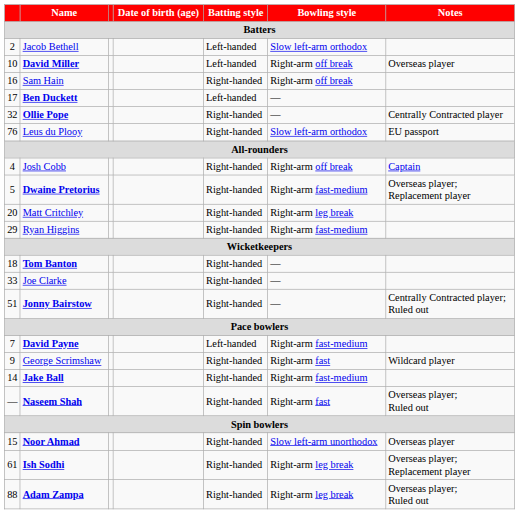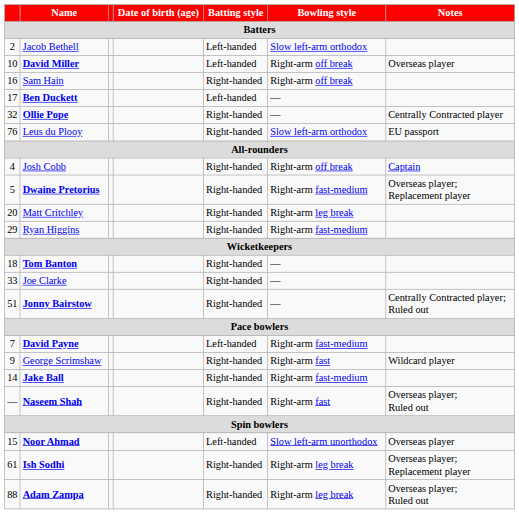 <table class="wikitable" style="font-size:95%" width="85%">
 <tr>
 <th style="background:red; color:white"></th>
 <th style="background:red; color:white">Name</th>
 <th style="background:red; color:white"></th>
 <th style="background:red; color:white">Date of birth (age)</th>
 <th style="background:red; color:white">Batting style</th>
 <th style="background:red; color:white">Bowling style</th>
 <th style="background:red; color:white">Notes</th>
 </tr>
 <tr>
 <th colspan="7" style="background: #DCDCDC" align=right>Batters</th>
 </tr>
 <tr>
 <td style="text-align:center">2</td>
 <td><a href='#'>Jacob Bethell</a></td>
 <td style="text-align:center"></td>
 <td></td>
 <td>Left-handed</td>
 <td><a href='#'>Slow left-arm orthodox</a></td>
 <td></td>
 </tr>
 <tr>
 <td style="text-align:center">10</td>
 <td><strong><a href='#'>David Miller</a></strong></td>
 <td style="text-align:center"></td>
 <td></td>
 <td>Left-handed</td>
 <td>Right-arm <a href='#'>off break</a></td>
 <td>Overseas player</td>
 </tr>
 <tr>
 <td style="text-align:center">16</td>
 <td><a href='#'>Sam Hain</a></td>
 <td style="text-align:center"></td>
 <td></td>
 <td>Right-handed</td>
 <td>Right-arm <a href='#'>off break</a></td>
 <td></td>
 </tr>
 <tr>
 <td style="text-align:center">17</td>
 <td><strong><a href='#'>Ben Duckett</a></strong></td>
 <td style="text-align:center"></td>
 <td></td>
 <td>Left-handed</td>
 <td>—</td>
 <td></td>
 </tr>
 <tr>
 <td style="text-align:center">32</td>
 <td><strong><a href='#'>Ollie Pope</a></strong></td>
 <td style="text-align:center"></td>
 <td></td>
 <td>Right-handed</td>
 <td>—</td>
 <td>Centrally Contracted player</td>
 </tr>
 <tr>
 <td style="text-align:center">76</td>
 <td><a href='#'>Leus du Plooy</a></td>
 <td style="text-align:center"></td>
 <td></td>
 <td>Right-handed</td>
 <td><a href='#'>Slow left-arm orthodox</a></td>
 <td>EU passport</td>
 </tr>
 <tr>
 <th colspan="7" style="background: #DCDCDC" align=right>All-rounders</th>
 </tr>
 <tr>
 <td style="text-align:center">4</td>
 <td><a href='#'>Josh Cobb</a></td>
 <td style="text-align:center"></td>
 <td></td>
 <td>Right-handed</td>
 <td>Right-arm <a href='#'>off break</a></td>
 <td><a href='#'>Captain</a></td>
 </tr>
 <tr>
 <td style="text-align:center">5</td>
 <td><strong><a href='#'>Dwaine Pretorius</a></strong></td>
 <td style="text-align:center"></td>
 <td></td>
 <td>Right-handed</td>
 <td>Right-arm <a href='#'>fast-medium</a></td>
 <td>Overseas player; <br> Replacement player</td>
 </tr>
 <tr>
 <td style="text-align:center">20</td>
 <td><a href='#'>Matt Critchley</a></td>
 <td style="text-align:center"></td>
 <td></td>
 <td>Right-handed</td>
 <td>Right-arm <a href='#'>leg break</a></td>
 <td></td>
 </tr>
 <tr>
 <td style="text-align:center">29</td>
 <td><a href='#'>Ryan Higgins</a></td>
 <td style="text-align:center"></td>
 <td></td>
 <td>Right-handed</td>
 <td>Right-arm <a href='#'>fast-medium</a></td>
 <td></td>
 </tr>
 <tr>
 <th colspan="7" style="background: #DCDCDC" align=right>Wicketkeepers</th>
 </tr>
 <tr>
 <td style="text-align:center">18</td>
 <td><strong><a href='#'>Tom Banton</a></strong></td>
 <td style="text-align:center"></td>
 <td></td>
 <td>Right-handed</td>
 <td>—</td>
 <td></td>
 </tr>
 <tr>
 <td style="text-align:center">33</td>
 <td><a href='#'>Joe Clarke</a></td>
 <td style="text-align:center"></td>
 <td></td>
 <td>Right-handed</td>
 <td>—</td>
 <td></td>
 </tr>
 <tr>
 <td style="text-align:center">51</td>
 <td><strong><a href='#'>Jonny Bairstow</a></strong></td>
 <td style="text-align:center"></td>
 <td></td>
 <td>Right-handed</td>
 <td>—</td>
 <td>Centrally Contracted player; <br> Ruled out</td>
 </tr>
 <tr>
 <th colspan="7" style="background: #DCDCDC" align=right>Pace bowlers</th>
 </tr>
 <tr>
 <td style="text-align:center">7</td>
 <td><strong><a href='#'>David Payne</a></strong></td>
 <td style="text-align:center"></td>
 <td></td>
 <td>Left-handed</td>
 <td>Right-arm <a href='#'>fast-medium</a></td>
 <td></td>
 </tr>
 <tr>
 <td style="text-align:center">9</td>
 <td><a href='#'>George Scrimshaw</a></td>
 <td style="text-align:center"></td>
 <td></td>
 <td>Right-handed</td>
 <td>Right-arm <a href='#'>fast</a></td>
 <td>Wildcard player</td>
 </tr>
 <tr>
 <td style="text-align:center">14</td>
 <td><strong><a href='#'>Jake Ball</a></strong></td>
 <td style="text-align:center"></td>
 <td></td>
 <td>Right-handed</td>
 <td>Right-arm <a href='#'>fast-medium</a></td>
 <td></td>
 </tr>
 <tr>
 <td style="text-align:center">—</td>
 <td><strong><a href='#'>Naseem Shah</a></strong></td>
 <td style="text-align:center"></td>
 <td></td>
 <td>Right-handed</td>
 <td>Right-arm <a href='#'>fast</a></td>
 <td>Overseas player; <br> Ruled out</td>
 </tr>
 <tr>
 <th colspan="7" style="background: #DCDCDC" align=right>Spin bowlers</th>
 </tr>
 <tr>
 <td style="text-align:center">15</td>
 <td><strong><a href='#'>Noor Ahmad</a></strong></td>
 <td style="text-align:center"></td>
 <td></td>
-<td>Right-handed</td>
+<td>Left-handed</td>
 <td><a href='#'>Slow left-arm unorthodox</a></td>
 <td>Overseas player</td>
 </tr>
 <tr>
 <td style="text-align:center">61</td>
 <td><strong><a href='#'>Ish Sodhi</a></strong></td>
 <td style="text-align:center"></td>
 <td></td>
 <td>Right-handed</td>
 <td>Right-arm <a href='#'>leg break</a></td>
 <td>Overseas player; <br> Replacement player</td>
 </tr>
 <tr>
 <td style="text-align:center">88</td>
 <td><strong><a href='#'>Adam Zampa</a></strong></td>
 <td style="text-align:center"></td>
 <td></td>
 <td>Right-handed</td>
 <td>Right-arm <a href='#'>leg break</a></td>
 <td>Overseas player; <br> Ruled out</td>
 </tr>
 </table>
